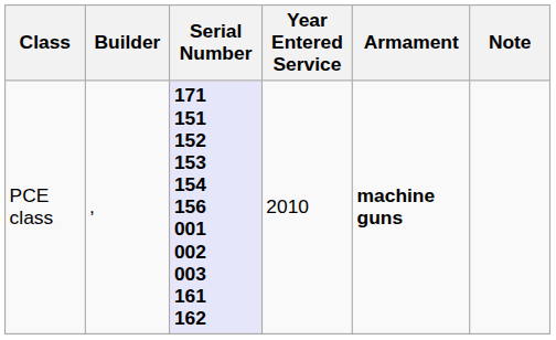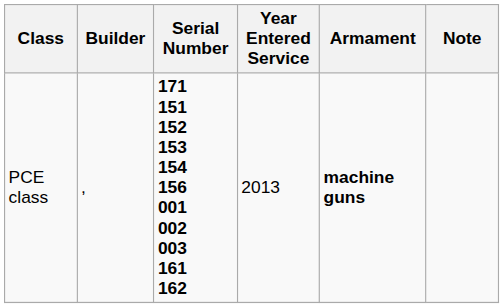 <table class="wikitable" style="font-size:97%; width:50%">
 <tr>
 <th width=50px>Class</th>
 <th width=50px>Builder</th>
 <th width=50px>Serial Number</th>
 <th width=50px>Year Entered Service</th>
 <th width=50px>Armament</th>
 <th width=50px>Note</th>
 </tr>
 <tr>
 <td>PCE class</td>
 <td>, </td>
-<td style="background: lavender;"><strong>171<br>151<br>152<br>153<br>154<br>156<br>001<br>002<br>003<br>161<br>162</strong></td>
-<td>2010</td>
+<td><strong>171<br>151<br>152<br>153<br>154<br>156<br>001<br>002<br>003<br>161<br>162</strong></td>
+<td>2013</td>
 <td><strong>machine guns</strong></td>
 <td></td>
 </tr>
 <tr>
 </tr>
 </table>
